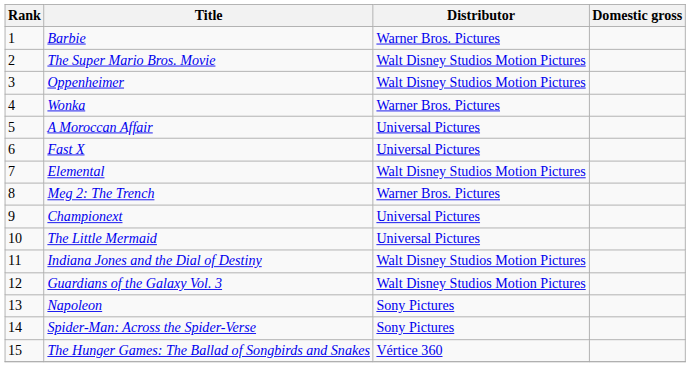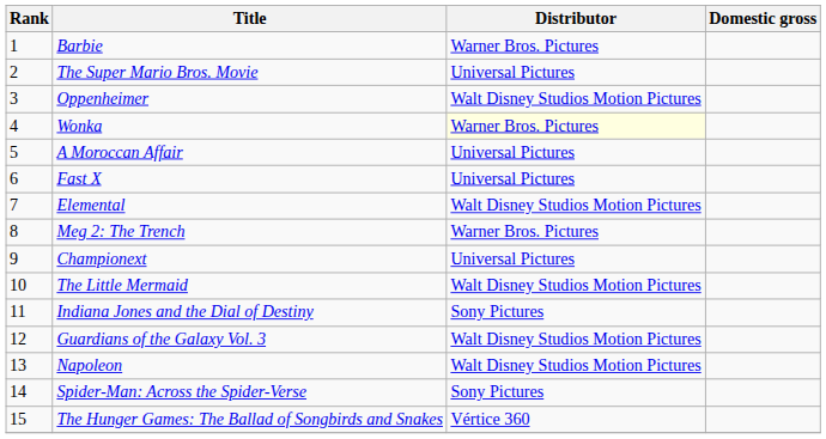 <table class="wikitable sortable" style="margin:auto; margin:auto;">
 <tr>
 <th>Rank</th>
 <th>Title</th>
 <th>Distributor</th>
 <th>Domestic gross</th>
 </tr>
 <tr>
 <td>1</td>
 <td><em><a href='#'>Barbie</a></em></td>
 <td><a href='#'>Warner Bros. Pictures</a></td>
 <td></td>
 </tr>
 <tr>
 <td>2</td>
 <td><em><a href='#'>The Super Mario Bros. Movie</a></em></td>
-<td><a href='#'>Walt Disney Studios Motion Pictures</a></td>
+<td><a href='#'>Universal Pictures</a></td>
 <td></td>
 </tr>
 <tr>
 <td>3</td>
 <td><em><a href='#'>Oppenheimer</a></em></td>
 <td><a href='#'>Walt Disney Studios Motion Pictures</a></td>
 <td></td>
 </tr>
 <tr>
 <td>4</td>
 <td><em><a href='#'>Wonka</a></em></td>
-<td><a href='#'>Warner Bros. Pictures</a></td>
+<td style="background: lightyellow;"><a href='#'>Warner Bros. Pictures</a></td>
 <td></td>
 </tr>
 <tr>
 <td>5</td>
 <td><em><a href='#'>A Moroccan Affair</a></em></td>
 <td><a href='#'>Universal Pictures</a></td>
 <td></td>
 </tr>
 <tr>
 <td>6</td>
 <td><em><a href='#'>Fast X</a></em></td>
 <td><a href='#'>Universal Pictures</a></td>
 <td></td>
 </tr>
 <tr>
 <td>7</td>
 <td><em><a href='#'>Elemental</a></em></td>
 <td><a href='#'>Walt Disney Studios Motion Pictures</a></td>
 <td></td>
 </tr>
 <tr>
 <td>8</td>
 <td><em><a href='#'>Meg 2: The Trench</a></em></td>
 <td><a href='#'>Warner Bros. Pictures</a></td>
 <td></td>
 </tr>
 <tr>
 <td>9</td>
 <td><em><a href='#'>Championext</a></em></td>
 <td><a href='#'>Universal Pictures</a></td>
 <td></td>
 </tr>
 <tr>
 <td>10</td>
 <td><em><a href='#'>The Little Mermaid</a></em></td>
-<td><a href='#'>Universal Pictures</a></td>
+<td><a href='#'>Walt Disney Studios Motion Pictures</a></td>
 <td></td>
 </tr>
 <tr>
 <td>11</td>
 <td><em><a href='#'>Indiana Jones and the Dial of Destiny</a></em></td>
-<td><a href='#'>Walt Disney Studios Motion Pictures</a></td>
+<td><a href='#'>Sony Pictures</a></td>
 <td></td>
 </tr>
 <tr>
 <td>12</td>
 <td><em><a href='#'>Guardians of the Galaxy Vol. 3</a></em></td>
 <td><a href='#'>Walt Disney Studios Motion Pictures</a></td>
 <td></td>
 </tr>
 <tr>
 <td>13</td>
 <td><em><a href='#'>Napoleon</a></em></td>
-<td><a href='#'>Sony Pictures</a></td>
+<td><a href='#'>Walt Disney Studios Motion Pictures</a></td>
 <td></td>
 </tr>
 <tr>
 <td>14</td>
 <td><em><a href='#'>Spider-Man: Across the Spider-Verse</a></em></td>
 <td><a href='#'>Sony Pictures</a></td>
 <td></td>
 </tr>
 <tr>
 <td>15</td>
 <td><em><a href='#'>The Hunger Games: The Ballad of Songbirds and Snakes</a></em></td>
 <td><a href='#'>Vértice 360</a></td>
 <td></td>
 </tr>
 <tr>
 </tr>
 </table>
